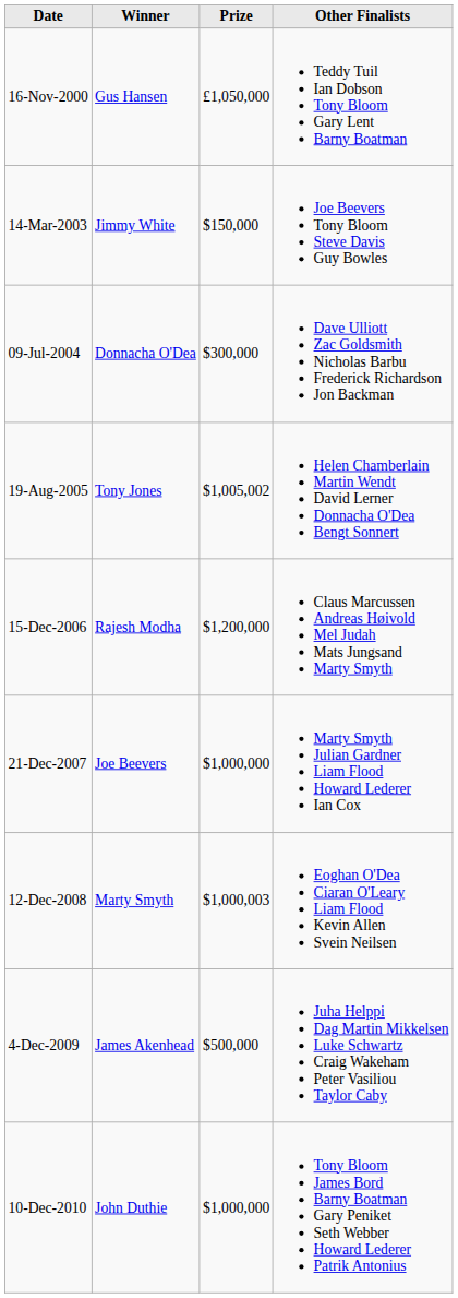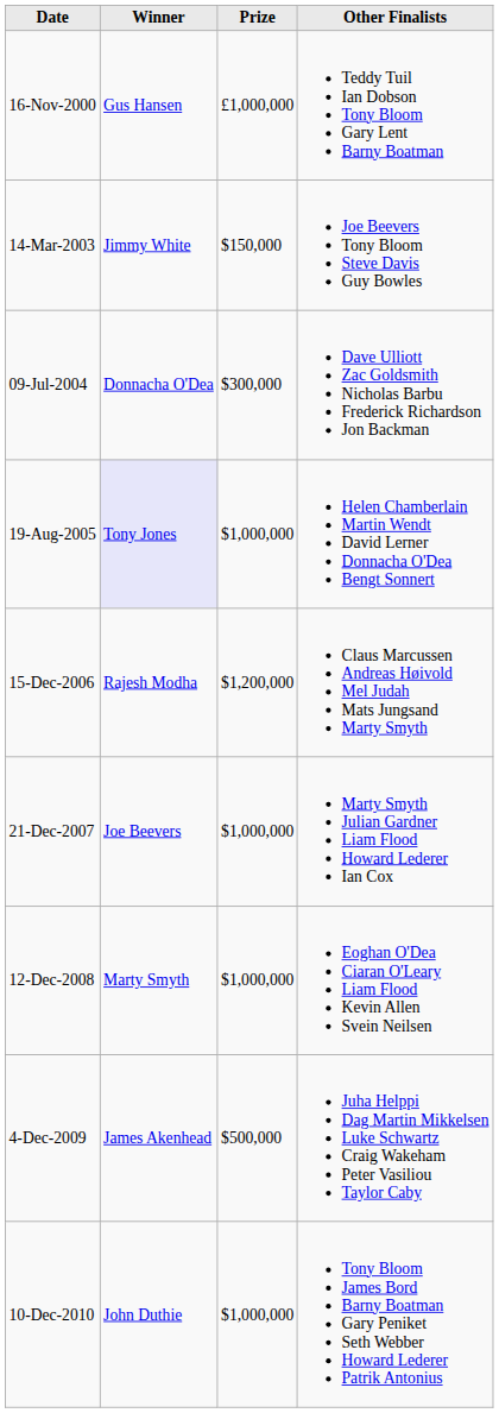 <table class="wikitable">
 <tr>
 <th style="background: #E9E9E9;">Date</th>
 <th style="background: #E9E9E9;">Winner</th>
 <th style="background: #E9E9E9;">Prize</th>
 <th style="background: #E9E9E9;">Other Finalists</th>
 </tr>
 <tr>
 <td>16-Nov-2000</td>
 <td><a href='#'>Gus Hansen</a></td>
-<td>£1,050,000</td>
+<td>£1,000,000</td>
 <td><br><ul><li>Teddy Tuil</li><li>Ian Dobson</li><li><a href='#'>Tony Bloom</a></li><li>Gary Lent</li><li><a href='#'>Barny Boatman</a></li></ul></td>
 </tr>
 <tr>
 <td>14-Mar-2003</td>
 <td><a href='#'>Jimmy White</a></td>
 <td>$150,000</td>
 <td><br><ul><li><a href='#'>Joe Beevers</a></li><li>Tony Bloom</li><li><a href='#'>Steve Davis</a></li><li>Guy Bowles</li></ul></td>
 </tr>
 <tr>
 <td>09-Jul-2004</td>
 <td><a href='#'>Donnacha O'Dea</a></td>
 <td>$300,000</td>
 <td><br><ul><li><a href='#'>Dave Ulliott</a></li><li><a href='#'>Zac Goldsmith</a></li><li>Nicholas Barbu</li><li>Frederick Richardson</li><li>Jon Backman</li></ul></td>
 </tr>
 <tr>
 <td>19-Aug-2005</td>
-<td><a href='#'>Tony Jones</a></td>
-<td>$1,005,002</td>
+<td style="background: lavender;"><a href='#'>Tony Jones</a></td>
+<td>$1,000,000</td>
 <td><br><ul><li><a href='#'>Helen Chamberlain</a></li><li><a href='#'>Martin Wendt</a></li><li>David Lerner</li><li><a href='#'>Donnacha O'Dea</a></li><li><a href='#'>Bengt Sonnert</a></li></ul></td>
 </tr>
 <tr>
 <td>15-Dec-2006</td>
 <td><a href='#'>Rajesh Modha</a></td>
 <td>$1,200,000</td>
 <td><br><ul><li>Claus Marcussen</li><li><a href='#'>Andreas Høivold</a></li><li><a href='#'>Mel Judah</a></li><li>Mats Jungsand</li><li><a href='#'>Marty Smyth</a></li></ul></td>
 </tr>
 <tr>
 <td>21-Dec-2007</td>
 <td><a href='#'>Joe Beevers</a></td>
 <td>$1,000,000</td>
 <td><br><ul><li><a href='#'>Marty Smyth</a></li><li><a href='#'>Julian Gardner</a></li><li><a href='#'>Liam Flood</a></li><li><a href='#'>Howard Lederer</a></li><li>Ian Cox</li></ul></td>
 </tr>
 <tr>
 <td>12-Dec-2008</td>
 <td><a href='#'>Marty Smyth</a></td>
-<td>$1,000,003</td>
+<td>$1,000,000</td>
 <td><br><ul><li><a href='#'>Eoghan O'Dea</a></li><li><a href='#'>Ciaran O'Leary</a></li><li><a href='#'>Liam Flood</a></li><li>Kevin Allen</li><li>Svein Neilsen</li></ul></td>
 </tr>
 <tr>
 <td>4-Dec-2009</td>
 <td><a href='#'>James Akenhead</a></td>
 <td>$500,000</td>
 <td><br><ul><li><a href='#'>Juha Helppi</a></li><li><a href='#'>Dag Martin Mikkelsen</a></li><li><a href='#'>Luke Schwartz</a></li><li>Craig Wakeham</li><li>Peter Vasiliou</li><li><a href='#'>Taylor Caby</a></li></ul></td>
 </tr>
 <tr>
 <td>10-Dec-2010</td>
 <td><a href='#'>John Duthie</a></td>
 <td>$1,000,000</td>
 <td><br><ul><li><a href='#'>Tony Bloom</a></li><li><a href='#'>James Bord</a></li><li><a href='#'>Barny Boatman</a></li><li>Gary Peniket</li><li>Seth Webber</li><li><a href='#'>Howard Lederer</a></li><li><a href='#'>Patrik Antonius</a></li></ul></td>
 </tr>
 </table>
